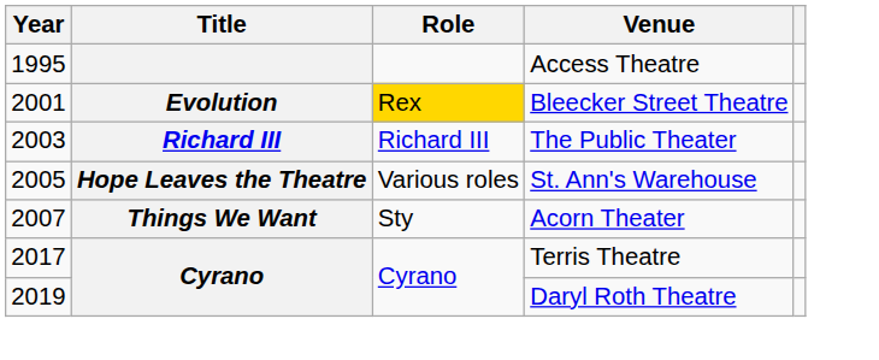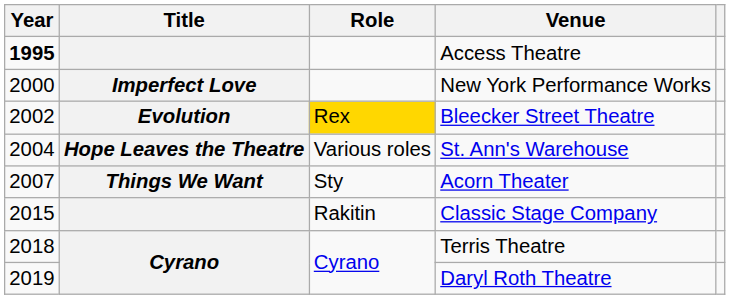 <table class="wikitable plainrowheaders sortable">
 <tr>
 <th scope="col">Year</th>
 <th scope="col">Title</th>
 <th scope="col">Role</th>
 <th scope="col">Venue</th>
 <th scope="col" class="unsortable"></th>
 </tr>
 <tr>
-<td>1995</td>
+<td><strong>1995</strong></td>
 <th scope=row><em></em></th>
 <td></td>
 <td>Access Theatre</td>
 <td style="text-align:center;"></td>
 </tr>
 <tr>
-<td>2001</td>
+<td>2000</td>
+<th scope=row><em>Imperfect Love</em></th>
+<td></td>
+<td>New York Performance Works</td>
+<td style="text-align:center;"></td>
+</tr>
+<tr>
+<td>2002</td>
 <th scope=row><em>Evolution</em></th>
 <td style="background: gold;">Rex</td>
 <td><a href='#'>Bleecker Street Theatre</a></td>
 <td style="text-align:center;"></td>
 </tr>
 <tr>
-<td>2003</td>
-<th scope=row><em><a href='#'>Richard III</a></em></th>
-<td><a href='#'>Richard III</a></td>
-<td><a href='#'>The Public Theater</a></td>
-<td style="text-align:center;"></td>
-</tr>
-<tr>
-<td>2005</td>
+<td>2004</td>
 <th scope=row><em>Hope Leaves the Theatre</em></th>
 <td>Various roles</td>
 <td><a href='#'>St. Ann's Warehouse</a></td>
 <td style="text-align:center;"></td>
 </tr>
 <tr>
 <td>2007</td>
 <th scope=row><em>Things We Want</em></th>
 <td>Sty</td>
 <td><a href='#'>Acorn Theater</a></td>
 <td style="text-align:center;"></td>
 </tr>
 <tr>
-<td>2017</td>
+<td>2015</td>
+<th scope=row><em></em></th>
+<td>Rakitin</td>
+<td><a href='#'>Classic Stage Company</a></td>
+<td style="text-align:center;"></td>
+</tr>
+<tr>
+<td>2018</td>
 <th scope=row rowspan=2><em>Cyrano</em></th>
 <td rowspan=2><a href='#'>Cyrano</a></td>
 <td>Terris Theatre</td>
 <td style="text-align:center;"></td>
 </tr>
 <tr>
 <td>2019</td>
 <td><a href='#'>Daryl Roth Theatre</a></td>
 <td style="text-align:center;"></td>
 </tr>
 </table>
